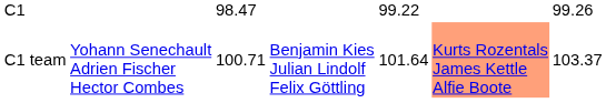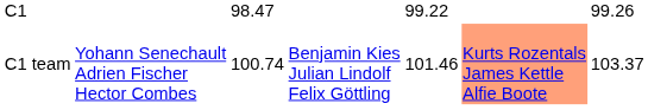 <table>
 <tr>
 <td>C1</td>
 <td></td>
 <td>98.47</td>
 <td></td>
 <td>99.22</td>
 <td></td>
 <td>99.26</td>
 </tr>
 <tr>
 <td>C1 team</td>
 <td><br><a href='#'>Yohann Senechault</a><br><a href='#'>Adrien Fischer</a><br><a href='#'>Hector Combes</a></td>
-<td>100.71</td>
+<td>100.74</td>
 <td><br><a href='#'>Benjamin Kies</a><br><a href='#'>Julian Lindolf</a><br><a href='#'>Felix Göttling</a></td>
-<td>101.64</td>
+<td>101.46</td>
 <td style="background: lightsalmon;"><br><a href='#'>Kurts Rozentals</a><br><a href='#'>James Kettle</a><br><a href='#'>Alfie Boote</a></td>
 <td>103.37</td>
 </tr>
 </table>
